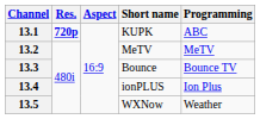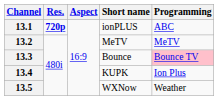 <table class="wikitable">
 <tr>
 <th scope = "col"><a href='#'>Channel</a></th>
 <th scope = "col"><a href='#'>Res.</a></th>
 <th scope = "col"><a href='#'>Aspect</a></th>
 <th scope = "col">Short name</th>
 <th scope = "col">Programming</th>
 </tr>
 <tr>
 <th scope = "row">13.1</th>
 <td><strong><a href='#'>720p</a></strong></td>
 <td rowspan=5><a href='#'>16:9</a></td>
-<td>KUPK</td>
+<td>ionPLUS</td>
 <td><a href='#'>ABC</a></td>
 </tr>
 <tr>
 <th scope = "row">13.2</th>
 <td rowspan=4><a href='#'>480i</a></td>
 <td>MeTV</td>
 <td><a href='#'>MeTV</a></td>
 </tr>
 <tr>
 <th scope = "row">13.3</th>
 <td>Bounce</td>
-<td><a href='#'>Bounce TV</a></td>
+<td style="background: pink;"><a href='#'>Bounce TV</a></td>
 </tr>
 <tr>
 <th scope = "row">13.4</th>
-<td>ionPLUS</td>
+<td>KUPK</td>
 <td><a href='#'>Ion Plus</a></td>
 </tr>
 <tr>
 <th scope = "row">13.5</th>
 <td>WXNow</td>
 <td>Weather</td>
 </tr>
 </table>
